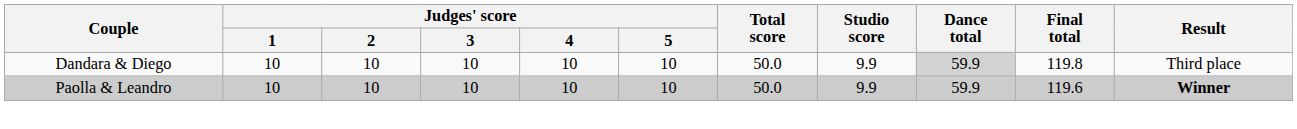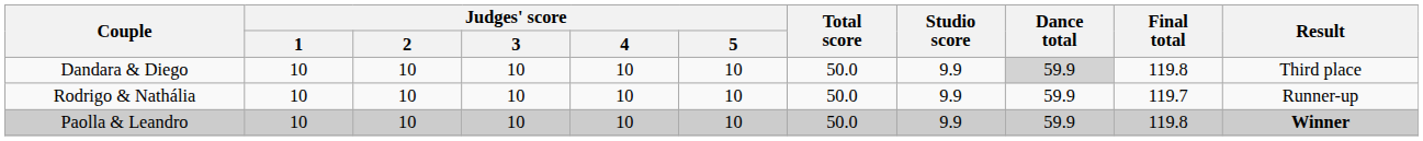 <table class="wikitable" style="font-size:100%; line-height:16px; text-align:center" width="100%">
 <tr>
 <th rowspan=2 width="11.0%">Couple</th>
 <th colspan=5 width="25.0%">Judges' score</th>
 <th rowspan=2 width="05.0%">Total<br>score</th>
 <th rowspan=2 width="05.0%">Studio<br>score</th>
 <th rowspan=2 width="05.0%">Dance<br>total</th>
 <th rowspan=2 width="05.0%">Final<br>total</th>
 <th rowspan=2 width="09.0%">Result</th>
 </tr>
 <tr>
 <th width="05.0%">1</th>
 <th width="05.0%">2</th>
 <th width="05.0%">3</th>
 <th width="05.0%">4</th>
 <th width="05.0%">5</th>
 </tr>
 <tr>
 <td>Dandara & Diego</td>
 <td>10</td>
 <td>10</td>
 <td>10</td>
 <td>10</td>
 <td>10</td>
 <td>50.0</td>
 <td>9.9</td>
 <td style="background: lightgrey;">59.9</td>
 <td>119.8</td>
 <td>Third place</td>
 </tr>
+<tr>
+<td>Rodrigo & Nathália</td>
+<td>10</td>
+<td>10</td>
+<td>10</td>
+<td>10</td>
+<td>10</td>
+<td>50.0</td>
+<td>9.9</td>
+<td>59.9</td>
+<td>119.7</td>
+<td>Runner-up</td>
+</tr>
 <tr bgcolor=CCCCCC>
 <td>Paolla & Leandro</td>
 <td>10</td>
 <td>10</td>
 <td>10</td>
 <td>10</td>
 <td>10</td>
 <td>50.0</td>
 <td>9.9</td>
 <td>59.9</td>
-<td>119.6</td>
+<td>119.8</td>
 <td><strong>Winner</strong></td>
 </tr>
 <tr>
 </tr>
 </table>
